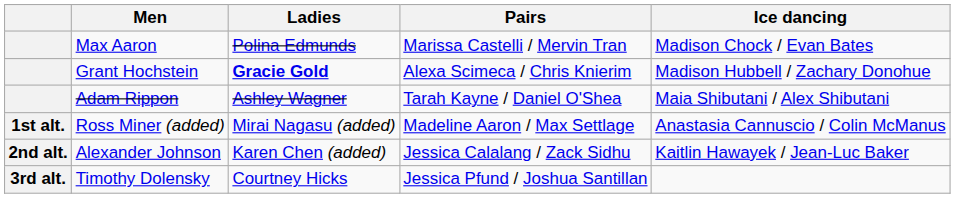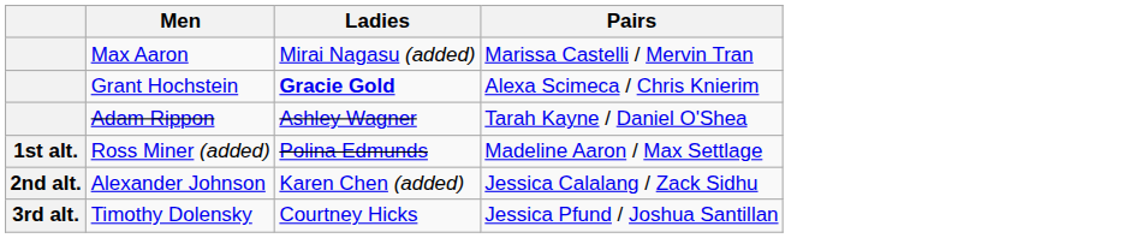 <table class="wikitable">
 <tr>
 <th></th>
 <th>Men</th>
 <th>Ladies</th>
 <th>Pairs</th>
-<th>Ice dancing</th>
 </tr>
 <tr>
 <th></th>
 <td><a href='#'>Max Aaron</a></td>
-<td><s><a href='#'>Polina Edmunds</a></s></td>
+<td><a href='#'>Mirai Nagasu</a> <em>(added)</em></td>
 <td><a href='#'>Marissa Castelli</a> / <a href='#'>Mervin Tran</a></td>
-<td><a href='#'>Madison Chock</a> / <a href='#'>Evan Bates</a></td>
 </tr>
 <tr>
 <th></th>
 <td><a href='#'>Grant Hochstein</a></td>
 <td><strong><a href='#'>Gracie Gold</a></strong></td>
 <td><a href='#'>Alexa Scimeca</a> / <a href='#'>Chris Knierim</a></td>
-<td><a href='#'>Madison Hubbell</a> / <a href='#'>Zachary Donohue</a></td>
 </tr>
 <tr>
 <th></th>
 <td><s><a href='#'>Adam Rippon</a></s></td>
 <td><s><a href='#'>Ashley Wagner</a></s></td>
 <td><a href='#'>Tarah Kayne</a> / <a href='#'>Daniel O'Shea</a></td>
-<td><a href='#'>Maia Shibutani</a> / <a href='#'>Alex Shibutani</a></td>
 </tr>
 <tr>
 <th>1st alt.</th>
 <td><a href='#'>Ross Miner</a> <em>(added)</em></td>
-<td><a href='#'>Mirai Nagasu</a> <em>(added)</em></td>
+<td><s><a href='#'>Polina Edmunds</a></s></td>
 <td><a href='#'>Madeline Aaron</a> / <a href='#'>Max Settlage</a></td>
-<td><a href='#'>Anastasia Cannuscio</a> / <a href='#'>Colin McManus</a></td>
 </tr>
 <tr>
 <th>2nd alt.</th>
 <td><a href='#'>Alexander Johnson</a></td>
 <td><a href='#'>Karen Chen</a> <em>(added)</em></td>
 <td><a href='#'>Jessica Calalang</a> / <a href='#'>Zack Sidhu</a></td>
-<td><a href='#'>Kaitlin Hawayek</a> / <a href='#'>Jean-Luc Baker</a></td>
 </tr>
 <tr>
 <th>3rd alt.</th>
 <td><a href='#'>Timothy Dolensky</a></td>
 <td><a href='#'>Courtney Hicks</a></td>
 <td><a href='#'>Jessica Pfund</a> / <a href='#'>Joshua Santillan</a></td>
-<td></td>
 </tr>
 </table>
